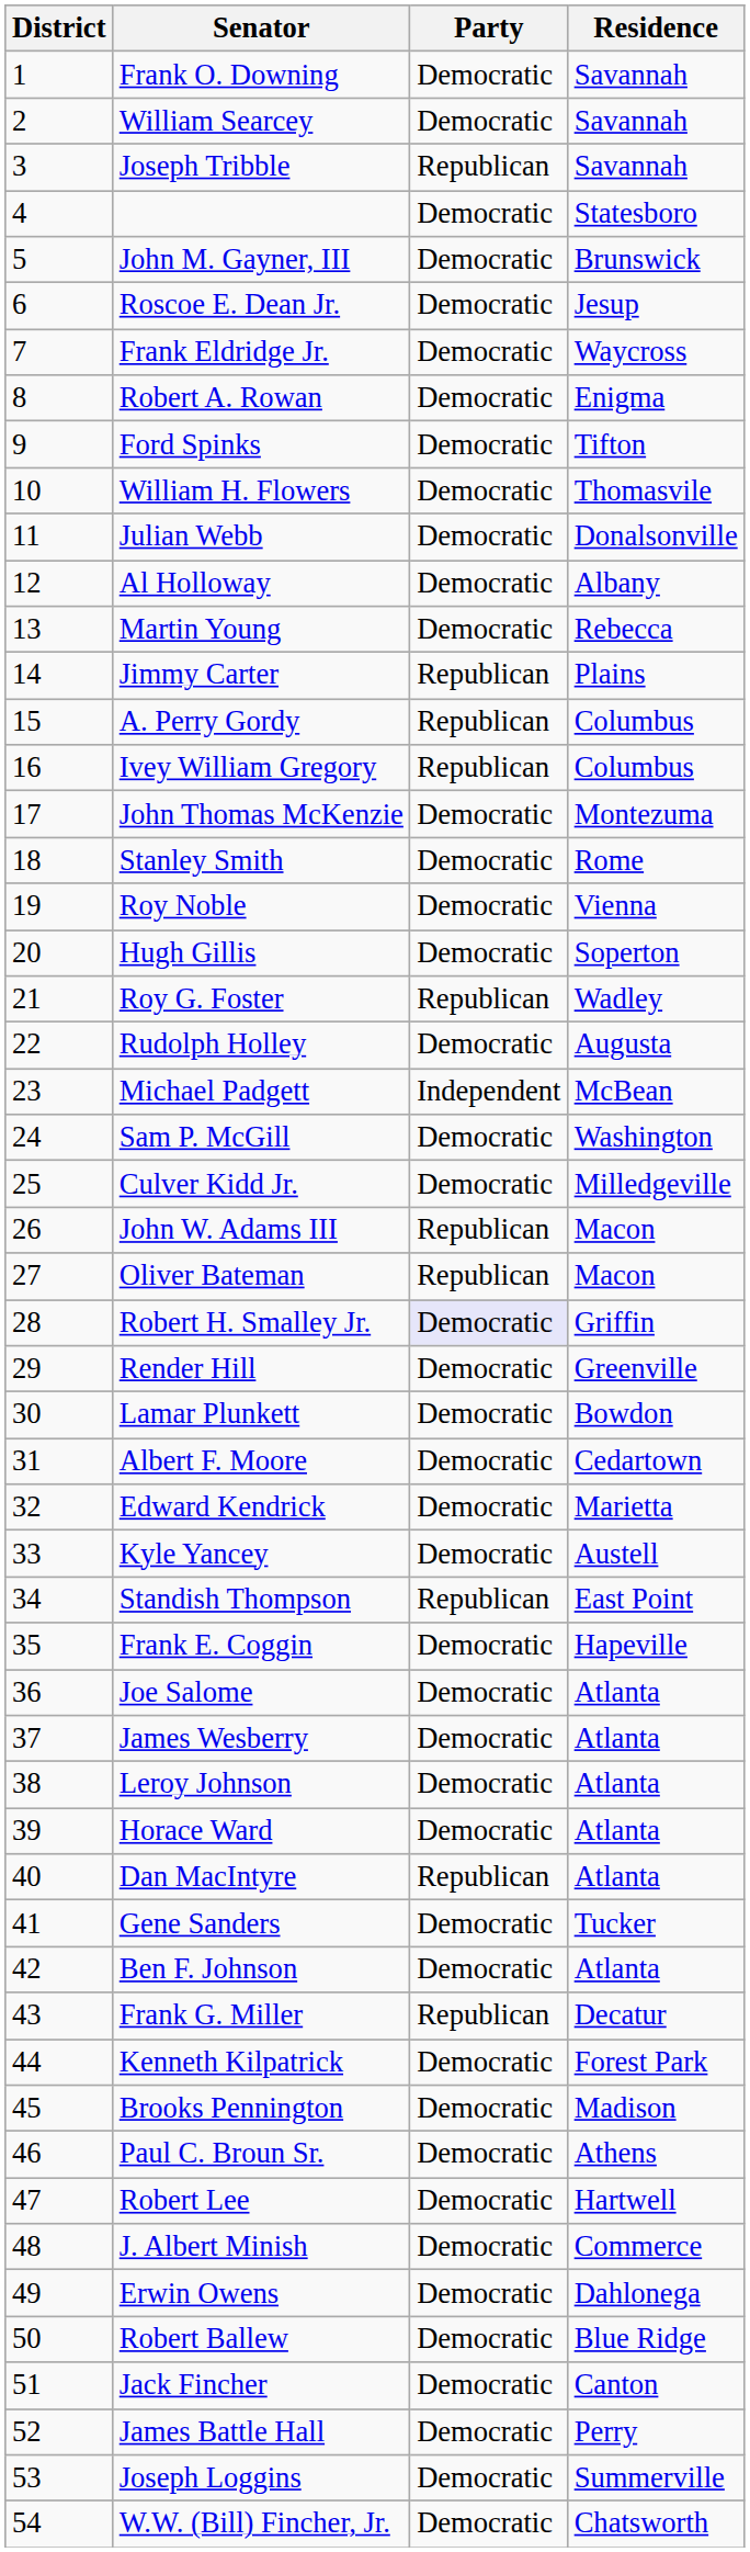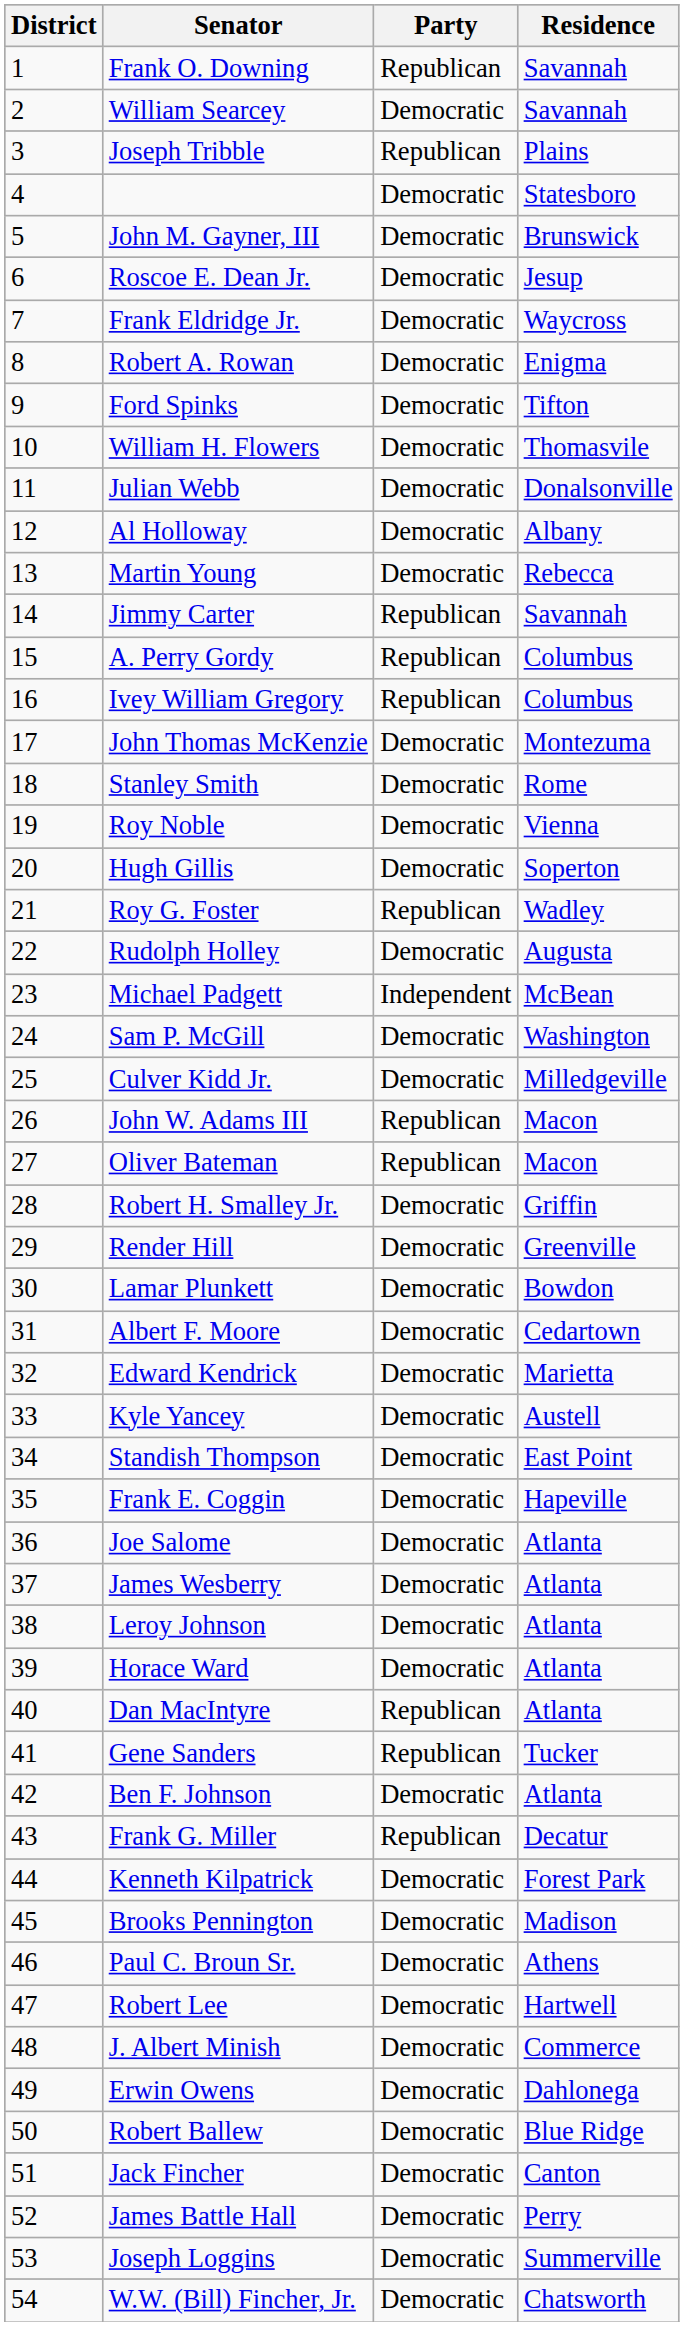 <table class="wikitable sortable">
 <tr>
 <th>District</th>
 <th>Senator</th>
 <th>Party</th>
 <th>Residence</th>
 </tr>
 <tr>
 <td>1</td>
 <td><a href='#'>Frank O. Downing</a></td>
-<td>Democratic</td>
+<td>Republican</td>
 <td><a href='#'>Savannah</a></td>
 </tr>
 <tr>
 <td>2</td>
 <td><a href='#'>William Searcey</a></td>
 <td>Democratic</td>
 <td><a href='#'>Savannah</a></td>
 </tr>
 <tr>
 <td>3</td>
 <td><a href='#'>Joseph Tribble</a></td>
 <td>Republican</td>
-<td><a href='#'>Savannah</a></td>
+<td><a href='#'>Plains</a></td>
 </tr>
 <tr>
 <td>4</td>
 <td></td>
 <td>Democratic</td>
 <td><a href='#'>Statesboro</a></td>
 </tr>
 <tr>
 <td>5</td>
 <td><a href='#'>John M. Gayner, III</a></td>
 <td>Democratic</td>
 <td><a href='#'>Brunswick</a></td>
 </tr>
 <tr>
 <td>6</td>
 <td><a href='#'>Roscoe E. Dean Jr.</a></td>
 <td>Democratic</td>
 <td><a href='#'>Jesup</a></td>
 </tr>
 <tr>
 <td>7</td>
 <td><a href='#'>Frank Eldridge Jr.</a></td>
 <td>Democratic</td>
 <td><a href='#'>Waycross</a></td>
 </tr>
 <tr>
 <td>8</td>
 <td><a href='#'>Robert A. Rowan</a></td>
 <td>Democratic</td>
 <td><a href='#'>Enigma</a></td>
 </tr>
 <tr>
 <td>9</td>
 <td><a href='#'>Ford Spinks</a></td>
 <td>Democratic</td>
 <td><a href='#'>Tifton</a></td>
 </tr>
 <tr>
 <td>10</td>
 <td><a href='#'>William H. Flowers</a></td>
 <td>Democratic</td>
 <td><a href='#'>Thomasvile</a></td>
 </tr>
 <tr>
 <td>11</td>
 <td><a href='#'>Julian Webb</a></td>
 <td>Democratic</td>
 <td><a href='#'>Donalsonville</a></td>
 </tr>
 <tr>
 <td>12</td>
 <td><a href='#'>Al Holloway</a></td>
 <td>Democratic</td>
 <td><a href='#'>Albany</a></td>
 </tr>
 <tr>
 <td>13</td>
 <td><a href='#'>Martin Young</a></td>
 <td>Democratic</td>
 <td><a href='#'>Rebecca</a></td>
 </tr>
 <tr>
 <td>14</td>
 <td><a href='#'>Jimmy Carter</a></td>
 <td>Republican</td>
-<td><a href='#'>Plains</a></td>
+<td><a href='#'>Savannah</a></td>
 </tr>
 <tr>
 <td>15</td>
 <td><a href='#'>A. Perry Gordy</a></td>
 <td>Republican</td>
 <td><a href='#'>Columbus</a></td>
 </tr>
 <tr>
 <td>16</td>
 <td><a href='#'>Ivey William Gregory</a></td>
 <td>Republican</td>
 <td><a href='#'>Columbus</a></td>
 </tr>
 <tr>
 <td>17</td>
 <td><a href='#'>John Thomas McKenzie</a></td>
 <td>Democratic</td>
 <td><a href='#'>Montezuma</a></td>
 </tr>
 <tr>
 <td>18</td>
 <td><a href='#'>Stanley Smith</a></td>
 <td>Democratic</td>
 <td><a href='#'>Rome</a></td>
 </tr>
 <tr>
 <td>19</td>
 <td><a href='#'>Roy Noble</a></td>
 <td>Democratic</td>
 <td><a href='#'>Vienna</a></td>
 </tr>
 <tr>
 <td>20</td>
 <td><a href='#'>Hugh Gillis</a></td>
 <td>Democratic</td>
 <td><a href='#'>Soperton</a></td>
 </tr>
 <tr>
 <td>21</td>
 <td><a href='#'>Roy G. Foster</a></td>
 <td>Republican</td>
 <td><a href='#'>Wadley</a></td>
 </tr>
 <tr>
 <td>22</td>
 <td><a href='#'>Rudolph Holley</a></td>
 <td>Democratic</td>
 <td><a href='#'>Augusta</a></td>
 </tr>
 <tr>
 <td>23</td>
 <td><a href='#'>Michael Padgett</a></td>
 <td>Independent</td>
 <td><a href='#'>McBean</a></td>
 </tr>
 <tr>
 <td>24</td>
 <td><a href='#'>Sam P. McGill</a></td>
 <td>Democratic</td>
 <td><a href='#'>Washington</a></td>
 </tr>
 <tr>
 <td>25</td>
 <td><a href='#'>Culver Kidd Jr.</a></td>
 <td>Democratic</td>
 <td><a href='#'>Milledgeville</a></td>
 </tr>
 <tr>
 <td>26</td>
 <td><a href='#'>John W. Adams III</a></td>
 <td>Republican</td>
 <td><a href='#'>Macon</a></td>
 </tr>
 <tr>
 <td>27</td>
 <td><a href='#'>Oliver Bateman</a></td>
 <td>Republican</td>
 <td><a href='#'>Macon</a></td>
 </tr>
 <tr>
 <td>28</td>
 <td><a href='#'>Robert H. Smalley Jr.</a></td>
-<td style="background: lavender;">Democratic</td>
+<td>Democratic</td>
 <td><a href='#'>Griffin</a></td>
 </tr>
 <tr>
 <td>29</td>
 <td><a href='#'>Render Hill</a></td>
 <td>Democratic</td>
 <td><a href='#'>Greenville</a></td>
 </tr>
 <tr>
 <td>30</td>
 <td><a href='#'>Lamar Plunkett</a></td>
 <td>Democratic</td>
 <td><a href='#'>Bowdon</a></td>
 </tr>
 <tr>
 <td>31</td>
 <td><a href='#'>Albert F. Moore</a></td>
 <td>Democratic</td>
 <td><a href='#'>Cedartown</a></td>
 </tr>
 <tr>
 <td>32</td>
 <td><a href='#'>Edward Kendrick</a></td>
 <td>Democratic</td>
 <td><a href='#'>Marietta</a></td>
 </tr>
 <tr>
 <td>33</td>
 <td><a href='#'>Kyle Yancey</a></td>
 <td>Democratic</td>
 <td><a href='#'>Austell</a></td>
 </tr>
 <tr>
 <td>34</td>
 <td><a href='#'>Standish Thompson</a></td>
-<td>Republican</td>
+<td>Democratic</td>
 <td><a href='#'>East Point</a></td>
 </tr>
 <tr>
 <td>35</td>
 <td><a href='#'>Frank E. Coggin</a></td>
 <td>Democratic</td>
 <td><a href='#'>Hapeville</a></td>
 </tr>
 <tr>
 <td>36</td>
 <td><a href='#'>Joe Salome</a></td>
 <td>Democratic</td>
 <td><a href='#'>Atlanta</a></td>
 </tr>
 <tr>
 <td>37</td>
 <td><a href='#'>James Wesberry</a></td>
 <td>Democratic</td>
 <td><a href='#'>Atlanta</a></td>
 </tr>
 <tr>
 <td>38</td>
 <td><a href='#'>Leroy Johnson</a></td>
 <td>Democratic</td>
 <td><a href='#'>Atlanta</a></td>
 </tr>
 <tr>
 <td>39</td>
 <td><a href='#'>Horace Ward</a></td>
 <td>Democratic</td>
 <td><a href='#'>Atlanta</a></td>
 </tr>
 <tr>
 <td>40</td>
 <td><a href='#'>Dan MacIntyre</a></td>
 <td>Republican</td>
 <td><a href='#'>Atlanta</a></td>
 </tr>
 <tr>
 <td>41</td>
 <td><a href='#'>Gene Sanders</a></td>
-<td>Democratic</td>
+<td>Republican</td>
 <td><a href='#'>Tucker</a></td>
 </tr>
 <tr>
 <td>42</td>
 <td><a href='#'>Ben F. Johnson</a></td>
 <td>Democratic</td>
 <td><a href='#'>Atlanta</a></td>
 </tr>
 <tr>
 <td>43</td>
 <td><a href='#'>Frank G. Miller</a></td>
 <td>Republican</td>
 <td><a href='#'>Decatur</a></td>
 </tr>
 <tr>
 <td>44</td>
 <td><a href='#'>Kenneth Kilpatrick</a></td>
 <td>Democratic</td>
 <td><a href='#'>Forest Park</a></td>
 </tr>
 <tr>
 <td>45</td>
 <td><a href='#'>Brooks Pennington</a></td>
 <td>Democratic</td>
 <td><a href='#'>Madison</a></td>
 </tr>
 <tr>
 <td>46</td>
 <td><a href='#'>Paul C. Broun Sr.</a></td>
 <td>Democratic</td>
 <td><a href='#'>Athens</a></td>
 </tr>
 <tr>
 <td>47</td>
 <td><a href='#'>Robert Lee</a></td>
 <td>Democratic</td>
 <td><a href='#'>Hartwell</a></td>
 </tr>
 <tr>
 <td>48</td>
 <td><a href='#'>J. Albert Minish</a></td>
 <td>Democratic</td>
 <td><a href='#'>Commerce</a></td>
 </tr>
 <tr>
 <td>49</td>
 <td><a href='#'>Erwin Owens</a></td>
 <td>Democratic</td>
 <td><a href='#'>Dahlonega</a></td>
 </tr>
 <tr>
 <td>50</td>
 <td><a href='#'>Robert Ballew</a></td>
 <td>Democratic</td>
 <td><a href='#'>Blue Ridge</a></td>
 </tr>
 <tr>
 <td>51</td>
 <td><a href='#'>Jack Fincher</a></td>
 <td>Democratic</td>
 <td><a href='#'>Canton</a></td>
 </tr>
 <tr>
 <td>52</td>
 <td><a href='#'>James Battle Hall</a></td>
 <td>Democratic</td>
 <td><a href='#'>Perry</a></td>
 </tr>
 <tr>
 <td>53</td>
 <td><a href='#'>Joseph Loggins</a></td>
 <td>Democratic</td>
 <td><a href='#'>Summerville</a></td>
 </tr>
 <tr>
 <td>54</td>
 <td><a href='#'>W.W. (Bill) Fincher, Jr.</a></td>
 <td>Democratic</td>
 <td><a href='#'>Chatsworth</a></td>
 </tr>
 </table>
